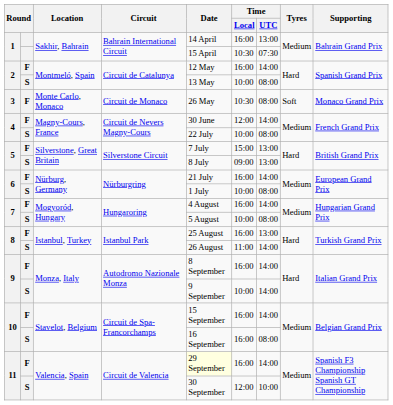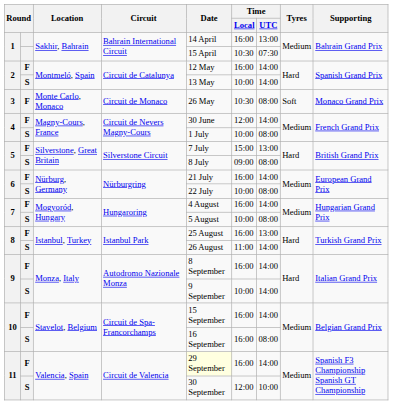 <table class="wikitable" style="font-size: 85%;">
 <tr>
 <th colspan=2 rowspan=2>Round</th>
 <th rowspan=2>Location</th>
 <th rowspan=2>Circuit</th>
 <th rowspan=2>Date</th>
 <th colspan=2>Time</th>
 <th rowspan=2>Tyres</th>
 <th rowspan=2>Supporting</th>
 </tr>
 <tr>
 <th><a href='#'>Local</a></th>
 <th><a href='#'>UTC</a></th>
 </tr>
 <tr>
 <th rowspan=2>1</th>
 <th></th>
 <td rowspan=2> <a href='#'>Sakhir</a>, <a href='#'>Bahrain</a></td>
 <td rowspan=2><a href='#'>Bahrain International Circuit</a></td>
 <td>14 April</td>
 <td>16:00</td>
 <td>13:00</td>
 <td rowspan=2>Medium</td>
 <td rowspan=2><a href='#'>Bahrain Grand Prix</a></td>
 </tr>
 <tr>
 <th></th>
 <td>15 April</td>
 <td>10:30</td>
 <td>07:30</td>
 </tr>
 <tr>
 <th rowspan=2>2</th>
 <th>F</th>
 <td rowspan=2> <a href='#'>Montmeló</a>, <a href='#'>Spain</a></td>
 <td rowspan=2><a href='#'>Circuit de Catalunya</a></td>
 <td>12 May</td>
 <td>16:00</td>
 <td>14:00</td>
 <td rowspan=2>Hard</td>
 <td rowspan=2><a href='#'>Spanish Grand Prix</a></td>
 </tr>
 <tr>
 <th>S</th>
 <td>13 May</td>
 <td>10:00</td>
-<td>08:00</td>
+<td>14:00</td>
 </tr>
 <tr>
 <th>3</th>
 <th>F</th>
 <td> <a href='#'>Monte Carlo</a>, <a href='#'>Monaco</a></td>
 <td><a href='#'>Circuit de Monaco</a></td>
 <td>26 May</td>
 <td>10:30</td>
 <td>08:00</td>
 <td>Soft</td>
 <td><a href='#'>Monaco Grand Prix</a></td>
 </tr>
 <tr>
 <th rowspan=2>4</th>
 <th>F</th>
 <td rowspan=2> <a href='#'>Magny-Cours</a>, <a href='#'>France</a></td>
 <td rowspan=2><a href='#'>Circuit de Nevers Magny-Cours</a></td>
 <td>30 June</td>
 <td>12:00</td>
 <td>14:00</td>
 <td rowspan=2>Medium</td>
 <td rowspan=2><a href='#'>French Grand Prix</a></td>
 </tr>
 <tr>
 <th>S</th>
-<td>22 July</td>
+<td>1 July</td>
 <td>10:00</td>
 <td>08:00</td>
 </tr>
 <tr>
 <th rowspan=2>5</th>
 <th>F</th>
 <td rowspan=2> <a href='#'>Silverstone</a>, <a href='#'>Great Britain</a></td>
 <td rowspan=2><a href='#'>Silverstone Circuit</a></td>
 <td>7 July</td>
 <td>15:00</td>
 <td>13:00</td>
 <td rowspan=2>Hard</td>
 <td rowspan=2><a href='#'>British Grand Prix</a></td>
 </tr>
 <tr>
 <th>S</th>
 <td>8 July</td>
 <td>09:00</td>
-<td>13:00</td>
+<td>08:00</td>
 </tr>
 <tr>
 <th rowspan=2>6</th>
 <th>F</th>
 <td rowspan=2> <a href='#'>Nürburg</a>, <a href='#'>Germany</a></td>
 <td rowspan=2><a href='#'>Nürburgring</a></td>
 <td>21 July</td>
 <td>16:00</td>
 <td>14:00</td>
 <td rowspan=2>Medium</td>
 <td rowspan=2><a href='#'>European Grand Prix</a></td>
 </tr>
 <tr>
 <th>S</th>
-<td>1 July</td>
+<td>22 July</td>
 <td>10:00</td>
 <td>08:00</td>
 </tr>
 <tr>
 <th rowspan=2>7</th>
 <th>F</th>
 <td rowspan=2> <a href='#'>Mogyoród</a>, <a href='#'>Hungary</a></td>
 <td rowspan=2><a href='#'>Hungaroring</a></td>
 <td>4 August</td>
 <td>16:00</td>
 <td>14:00</td>
 <td rowspan=2>Medium</td>
 <td rowspan=2><a href='#'>Hungarian Grand Prix</a></td>
 </tr>
 <tr>
 <th>S</th>
 <td>5 August</td>
 <td>10:00</td>
 <td>08:00</td>
 </tr>
 <tr>
 <th rowspan=2>8</th>
 <th>F</th>
 <td rowspan=2> <a href='#'>Istanbul</a>, <a href='#'>Turkey</a></td>
 <td rowspan=2><a href='#'>Istanbul Park</a></td>
 <td>25 August</td>
 <td>16:00</td>
 <td>13:00</td>
 <td rowspan=2>Hard</td>
 <td rowspan=2><a href='#'>Turkish Grand Prix</a></td>
 </tr>
 <tr>
 <th>S</th>
 <td>26 August</td>
 <td>11:00</td>
 <td>14:00</td>
 </tr>
 <tr>
 <th rowspan=2>9</th>
 <th>F</th>
 <td rowspan=2> <a href='#'>Monza</a>, <a href='#'>Italy</a></td>
 <td rowspan=2><a href='#'>Autodromo Nazionale Monza</a></td>
 <td>8 September</td>
 <td>16:00</td>
 <td>14:00</td>
 <td rowspan=2>Hard</td>
 <td rowspan=2><a href='#'>Italian Grand Prix</a></td>
 </tr>
 <tr>
 <th>S</th>
 <td>9 September</td>
 <td>10:00</td>
 <td>14:00</td>
 </tr>
 <tr>
 <th rowspan=2>10</th>
 <th>F</th>
 <td rowspan=2> <a href='#'>Stavelot</a>, <a href='#'>Belgium</a></td>
 <td rowspan=2><a href='#'>Circuit de Spa-Francorchamps</a></td>
 <td>15 September</td>
 <td>16:00</td>
 <td>14:00</td>
 <td rowspan=2>Medium</td>
 <td rowspan=2><a href='#'>Belgian Grand Prix</a></td>
 </tr>
 <tr>
 <th>S</th>
 <td>16 September</td>
 <td>16:00</td>
 <td>08:00</td>
 </tr>
 <tr>
 <th rowspan=2>11</th>
 <th>F</th>
 <td rowspan=2> <a href='#'>Valencia</a>, <a href='#'>Spain</a></td>
 <td rowspan=2><a href='#'>Circuit de Valencia</a></td>
 <td style="background: lightyellow;">29 September</td>
 <td>16:00</td>
 <td>14:00</td>
 <td rowspan=2>Medium</td>
 <td rowspan=2><a href='#'>Spanish F3 Championship</a><br><a href='#'>Spanish GT Championship</a></td>
 </tr>
 <tr>
 <th>S</th>
 <td>30 September</td>
 <td>12:00</td>
 <td>10:00</td>
 </tr>
 </table>
